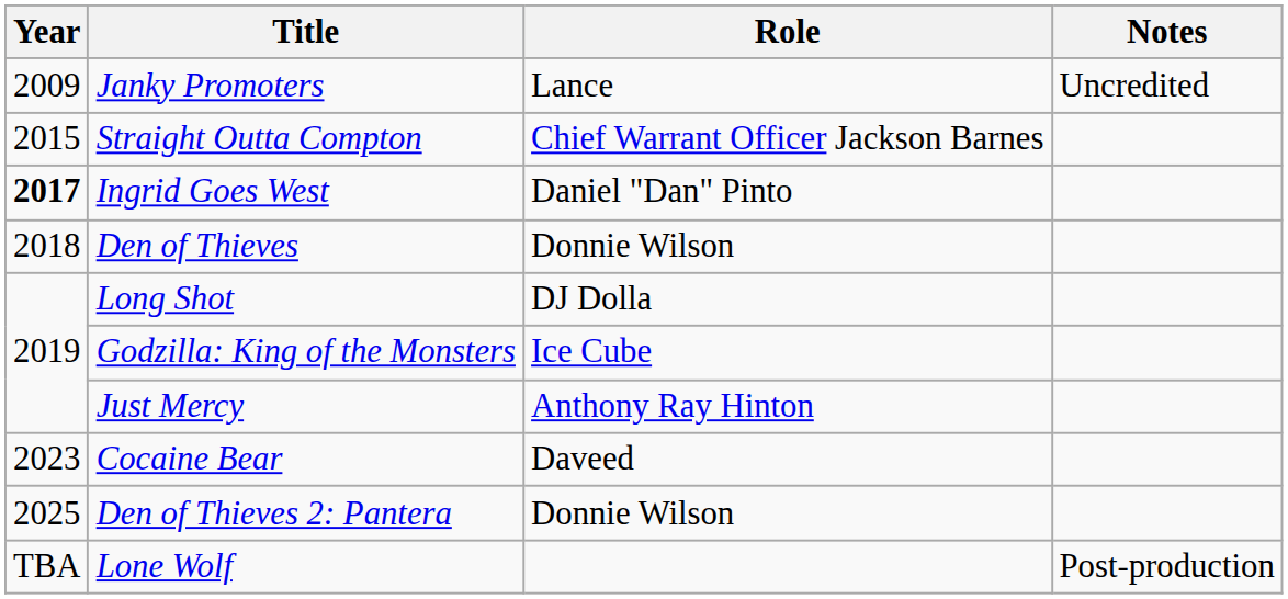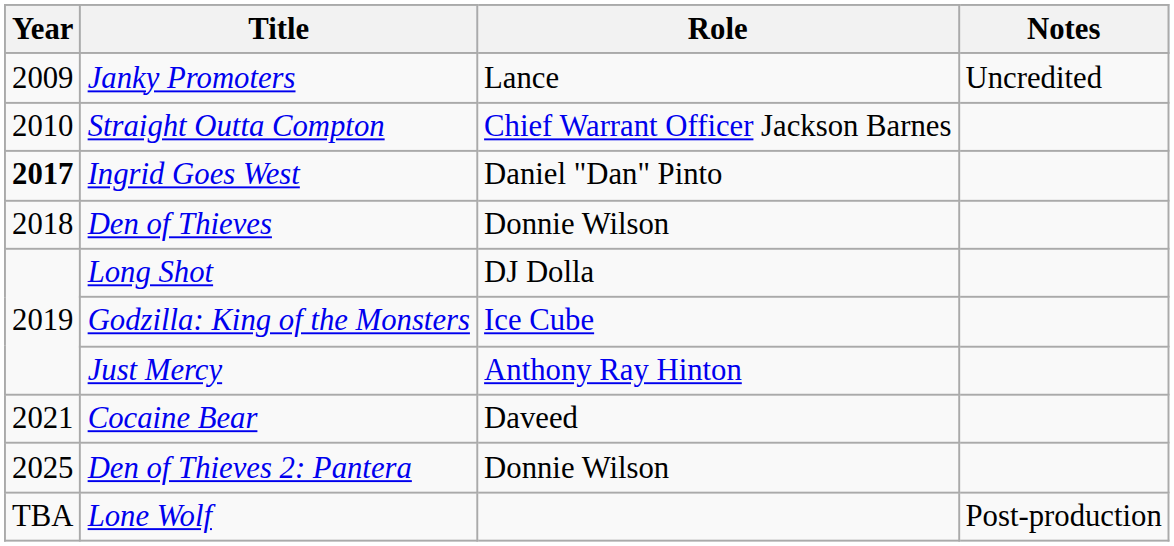 <table class="wikitable sortable">
 <tr style="background:#b0c4de; text-align:center;">
 <th>Year</th>
 <th>Title</th>
 <th>Role</th>
 <th>Notes</th>
 </tr>
 <tr>
 <td>2009</td>
 <td><em><a href='#'>Janky Promoters</a></em></td>
 <td>Lance</td>
 <td>Uncredited</td>
 </tr>
 <tr>
-<td>2015</td>
+<td>2010</td>
 <td><em><a href='#'>Straight Outta Compton</a></em></td>
 <td><a href='#'>Chief Warrant Officer</a> Jackson Barnes</td>
 <td></td>
 </tr>
 <tr>
 <td><strong>2017</strong></td>
 <td><em><a href='#'>Ingrid Goes West</a></em></td>
 <td>Daniel "Dan" Pinto</td>
 <td></td>
 </tr>
 <tr>
 <td>2018</td>
 <td><em><a href='#'>Den of Thieves</a></em></td>
 <td>Donnie Wilson</td>
 <td></td>
 </tr>
 <tr>
 <td rowspan="3">2019</td>
 <td><em><a href='#'>Long Shot</a></em></td>
 <td>DJ Dolla</td>
 <td></td>
 </tr>
 <tr>
 <td><em><a href='#'>Godzilla: King of the Monsters</a></em></td>
 <td><a href='#'>Ice Cube</a></td>
 <td></td>
 </tr>
 <tr>
 <td><em><a href='#'>Just Mercy</a></em></td>
 <td><a href='#'>Anthony Ray Hinton</a></td>
 <td></td>
 </tr>
 <tr>
-<td>2023</td>
+<td>2021</td>
 <td><em><a href='#'>Cocaine Bear</a></em></td>
 <td>Daveed</td>
 <td></td>
 </tr>
 <tr>
 <td>2025</td>
 <td><em><a href='#'>Den of Thieves 2: Pantera</a></em></td>
 <td>Donnie Wilson</td>
 <td></td>
 </tr>
 <tr>
 <td>TBA</td>
 <td><em><a href='#'>Lone Wolf</a></em></td>
 <td></td>
 <td>Post-production</td>
 </tr>
 </table>
